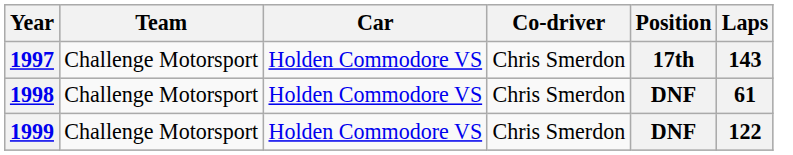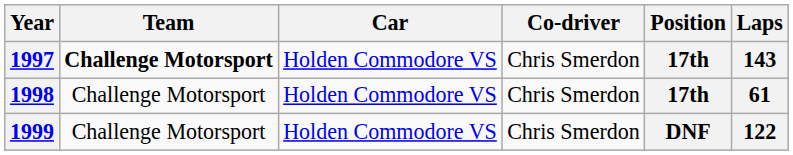 <table class="wikitable" style="text-align:center; font-size:90%">
 <tr>
 <th>Year</th>
 <th>Team</th>
 <th>Car</th>
 <th>Co-driver</th>
 <th>Position</th>
 <th>Laps</th>
 </tr>
 <tr>
 <th><a href='#'>1997</a></th>
-<td nowrap>Challenge Motorsport</td>
+<td nowrap><strong>Challenge Motorsport</strong></td>
 <td nowrap><a href='#'>Holden Commodore VS</a></td>
 <td nowrap> Chris Smerdon</td>
 <th>17th</th>
 <th>143</th>
 </tr>
 <tr>
 <th><a href='#'>1998</a></th>
 <td nowrap>Challenge Motorsport</td>
 <td nowrap><a href='#'>Holden Commodore VS</a></td>
 <td nowrap> Chris Smerdon</td>
-<th>DNF</th>
+<th>17th</th>
 <th>61</th>
 </tr>
 <tr>
 <th><a href='#'>1999</a></th>
 <td nowrap>Challenge Motorsport</td>
 <td nowrap><a href='#'>Holden Commodore VS</a></td>
 <td nowrap> Chris Smerdon</td>
 <th>DNF</th>
 <th>122</th>
 </tr>
 </table>
